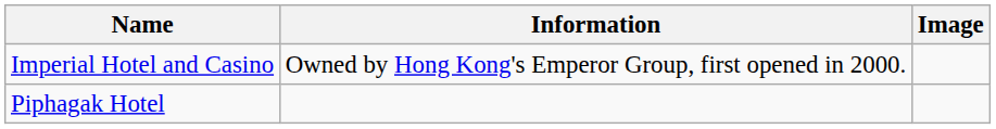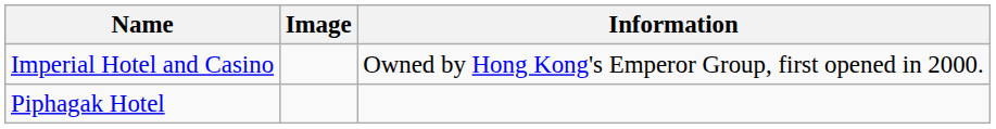 <table class="wikitable sortable" width="auto">
 <tr>
 <th>Name</th>
+<th class="unsortable">Image</th>
 <th>Information</th>
-<th class="unsortable">Image</th>
 </tr>
 <tr>
 <td><a href='#'>Imperial Hotel and Casino</a></td>
+<td></td>
 <td>Owned by <a href='#'>Hong Kong</a>'s Emperor Group, first opened in 2000.</td>
-<td></td>
 </tr>
 <tr>
 <td><a href='#'>Piphagak Hotel</a></td>
 <td></td>
 <td></td>
 </tr>
 </table>
